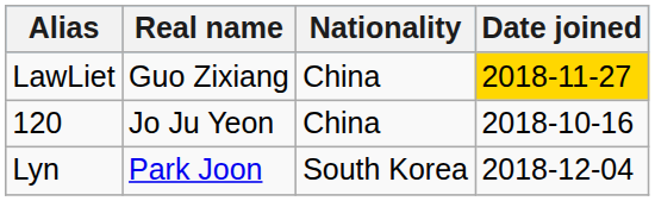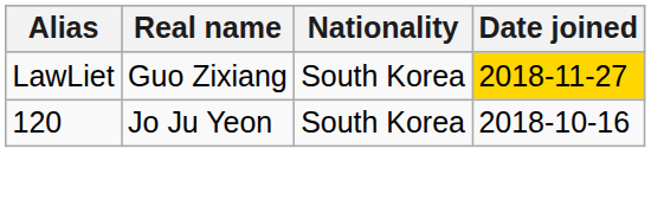 <table class="wikitable">
 <tr style="background:#87CEFA;">
 <th style="color:#1C1C1C;">Alias</th>
 <th style="color:#1C1C1C;">Real name</th>
 <th style="color:#1C1C1C;">Nationality</th>
 <th style="color:#1C1C1C;">Date joined</th>
 </tr>
 <tr>
 <td>LawLiet</td>
 <td>Guo Zixiang</td>
-<td>China</td>
+<td>South Korea</td>
 <td style="background: gold;">2018-11-27</td>
 </tr>
 <tr>
 <td>120</td>
 <td>Jo Ju Yeon</td>
-<td>China</td>
+<td>South Korea</td>
 <td>2018-10-16</td>
 </tr>
-<tr>
-<td>Lyn</td>
-<td><a href='#'>Park Joon</a></td>
-<td>South Korea</td>
-<td>2018-12-04</td>
-</tr>
 </table>
